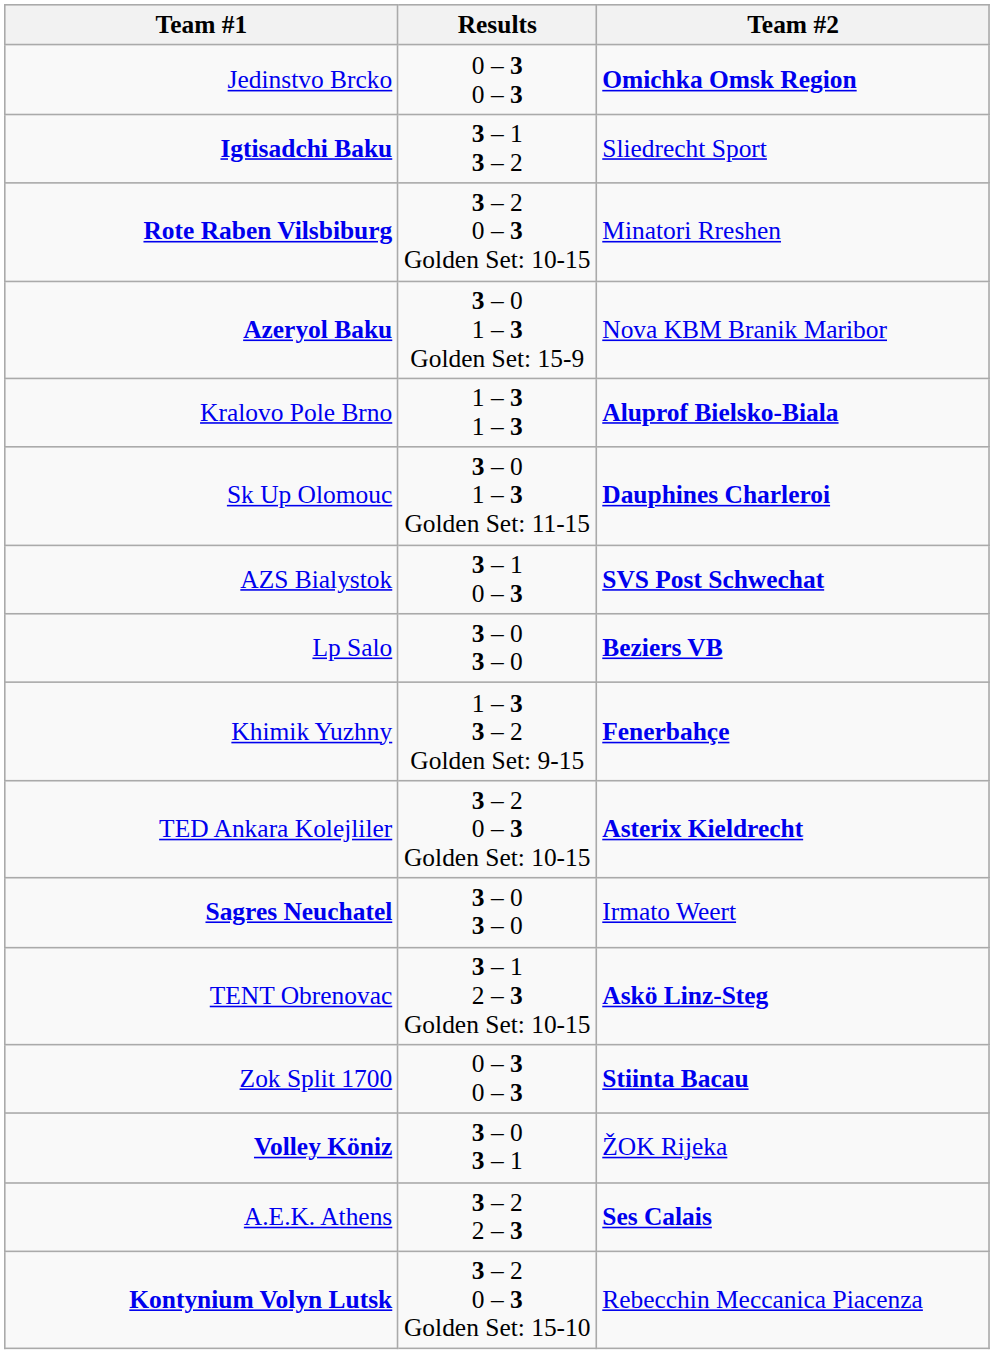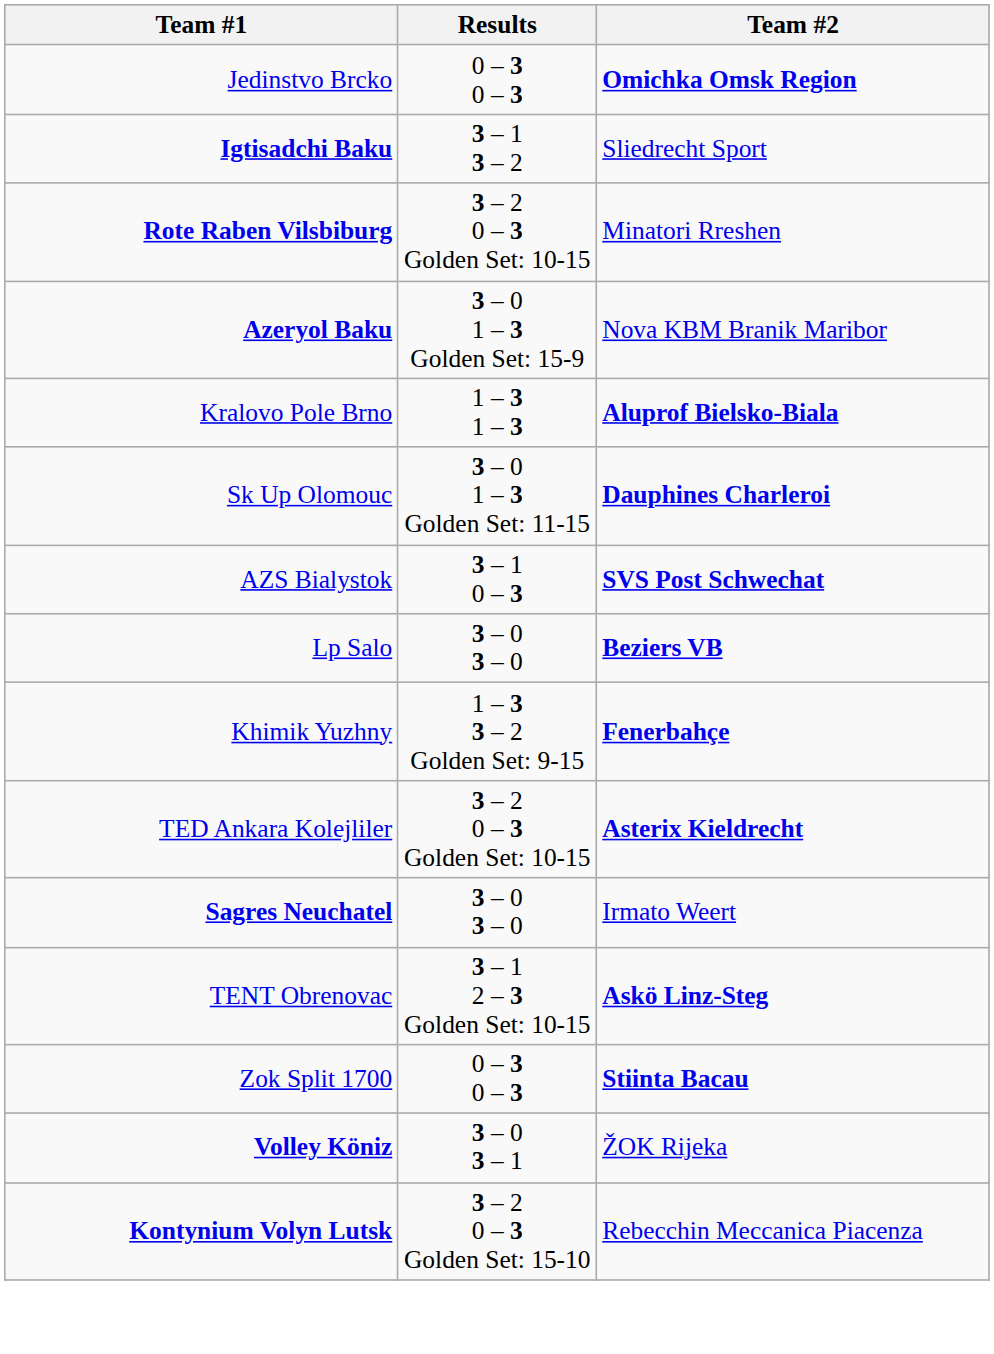 <table class="wikitable" style="border-collapse: collapse;">
 <tr>
 <th align="right" width="240">Team #1</th>
 <th>  Results  </th>
 <th align="left" width="240">Team #2</th>
 </tr>
 <tr>
 <td align="right"><a href='#'>Jedinstvo Brcko</a> </td>
 <td align="center">0 – <strong>3</strong> <br> 0 – <strong>3</strong></td>
 <td>  <strong><a href='#'>Omichka Omsk Region</a></strong></td>
 </tr>
 <tr>
 <td align="right"><strong><a href='#'>Igtisadchi Baku</a></strong> </td>
 <td align="center"><strong>3</strong> – 1 <br> <strong>3</strong> – 2</td>
 <td>  <a href='#'>Sliedrecht Sport</a></td>
 </tr>
 <tr>
 <td align="right"><strong><a href='#'>Rote Raben Vilsbiburg</a></strong> </td>
 <td align="center"><strong>3</strong> – 2 <br> 0 – <strong>3</strong> <br> Golden Set: 10-15</td>
 <td>  <a href='#'>Minatori Rreshen</a></td>
 </tr>
 <tr>
 <td align="right"><strong><a href='#'>Azeryol Baku</a></strong> </td>
 <td align="center"><strong>3</strong> – 0 <br> 1 – <strong>3</strong> <br> Golden Set: 15-9</td>
 <td>  <a href='#'>Nova KBM Branik Maribor</a></td>
 </tr>
 <tr>
 <td align="right"><a href='#'>Kralovo Pole Brno</a> </td>
 <td align="center">1 – <strong>3</strong> <br> 1 – <strong>3</strong></td>
 <td>  <strong><a href='#'>Aluprof Bielsko-Biala</a></strong></td>
 </tr>
 <tr>
 <td align="right"><a href='#'>Sk Up Olomouc</a> </td>
 <td align="center"><strong>3</strong> – 0 <br> 1 – <strong>3</strong> <br> Golden Set: 11-15</td>
 <td>  <strong><a href='#'>Dauphines Charleroi</a></strong></td>
 </tr>
 <tr>
 <td align="right"><a href='#'>AZS Bialystok</a> </td>
 <td align="center"><strong>3</strong> – 1 <br> 0 – <strong>3</strong></td>
 <td>  <strong><a href='#'>SVS Post Schwechat</a></strong></td>
 </tr>
 <tr>
 <td align="right"><a href='#'>Lp Salo</a> </td>
 <td align="center"><strong>3</strong> – 0 <br> <strong>3</strong> – 0</td>
 <td>  <strong><a href='#'>Beziers VB</a></strong></td>
 </tr>
 <tr>
 <td align="right"><a href='#'>Khimik Yuzhny</a> </td>
 <td align="center">1 – <strong>3</strong> <br> <strong>3</strong> – 2 <br> Golden Set: 9-15</td>
 <td>  <strong><a href='#'>Fenerbahçe</a></strong></td>
 </tr>
 <tr>
 <td align="right"><a href='#'>TED Ankara Kolejliler</a> </td>
 <td align="center"><strong>3</strong> – 2 <br> 0 – <strong>3</strong> <br> Golden Set: 10-15</td>
 <td>  <strong><a href='#'>Asterix Kieldrecht</a></strong></td>
 </tr>
 <tr>
 <td align="right"><strong><a href='#'>Sagres Neuchatel</a></strong> </td>
 <td align="center"><strong>3</strong> – 0 <br> <strong>3</strong> – 0</td>
 <td>  <a href='#'>Irmato Weert</a></td>
 </tr>
 <tr>
 <td align="right"><a href='#'>TENT Obrenovac</a> </td>
 <td align="center"><strong>3</strong> – 1 <br> 2 – <strong>3</strong> <br> Golden Set: 10-15</td>
 <td>  <strong><a href='#'>Askö Linz-Steg</a></strong></td>
 </tr>
 <tr>
 <td align="right"><a href='#'>Zok Split 1700</a> </td>
 <td align="center">0 – <strong>3</strong> <br> 0 – <strong>3</strong></td>
 <td>  <strong><a href='#'>Stiinta Bacau</a></strong></td>
 </tr>
 <tr>
 <td align="right"><strong><a href='#'>Volley Köniz</a></strong> </td>
 <td align="center"><strong>3</strong> – 0 <br> <strong>3</strong> – 1</td>
 <td>  <a href='#'>ŽOK Rijeka</a></td>
 </tr>
 <tr>
-<td align="right"><a href='#'>A.E.K. Athens</a> </td>
-<td align="center"><strong>3</strong> – 2 <br> 2 – <strong>3</strong></td>
-<td>  <strong><a href='#'>Ses Calais</a></strong></td>
-</tr>
-<tr>
 <td align="right"><strong><a href='#'>Kontynium Volyn Lutsk</a></strong> </td>
 <td align="center"><strong>3</strong> – 2 <br> 0 – <strong>3</strong> <br> Golden Set: 15-10</td>
 <td>  <a href='#'>Rebecchin Meccanica Piacenza</a></td>
 </tr>
 </table>
